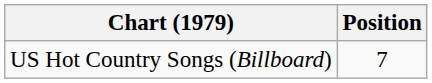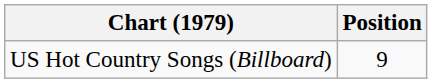 <table class="wikitable">
 <tr>
 <th>Chart (1979)</th>
 <th>Position</th>
 </tr>
 <tr>
 <td>US Hot Country Songs (<em>Billboard</em>)</td>
-<td align="center">7</td>
+<td align="center">9</td>
 </tr>
 </table>
